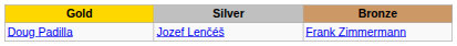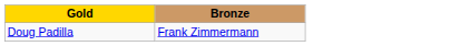 <table class="wikitable" style="text-align:left">
 <tr align="center">
 <td width=200 bgcolor=gold><strong>Gold</strong></td>
-<td width=200 bgcolor=silver><strong>Silver</strong></td>
 <td width=200 bgcolor=CC9966><strong>Bronze</strong></td>
 </tr>
 <tr>
 <td><a href='#'>Doug Padilla</a><br><em></em></td>
-<td><a href='#'>Jozef Lenčéš</a><br><em></em></td>
 <td><a href='#'>Frank Zimmermann</a><br><em></em></td>
 </tr>
 </table>
